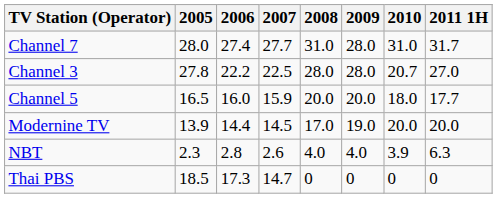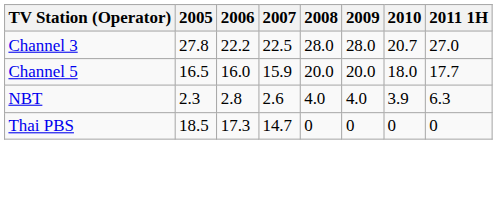 <table class="wikitable sortable">
 <tr>
 <th>TV Station (Operator)</th>
 <th>2005</th>
 <th>2006</th>
 <th>2007</th>
 <th>2008</th>
 <th>2009</th>
 <th>2010</th>
 <th>2011 1H</th>
-</tr>
-<tr>
-<td><a href='#'>Channel 7</a></td>
-<td>28.0</td>
-<td>27.4</td>
-<td>27.7</td>
-<td>31.0</td>
-<td>28.0</td>
-<td>31.0</td>
-<td>31.7</td>
 </tr>
 <tr>
 <td><a href='#'>Channel 3</a></td>
 <td>27.8</td>
 <td>22.2</td>
 <td>22.5</td>
 <td>28.0</td>
 <td>28.0</td>
 <td>20.7</td>
 <td>27.0</td>
 </tr>
 <tr>
 <td><a href='#'>Channel 5</a></td>
 <td>16.5</td>
 <td>16.0</td>
 <td>15.9</td>
 <td>20.0</td>
 <td>20.0</td>
 <td>18.0</td>
 <td>17.7</td>
 </tr>
 <tr>
-<td><a href='#'>Modernine TV</a></td>
-<td>13.9</td>
-<td>14.4</td>
-<td>14.5</td>
-<td>17.0</td>
-<td>19.0</td>
-<td>20.0</td>
-<td>20.0</td>
-</tr>
-<tr>
 <td><a href='#'>NBT</a></td>
 <td>2.3</td>
 <td>2.8</td>
 <td>2.6</td>
 <td>4.0</td>
 <td>4.0</td>
 <td>3.9</td>
 <td>6.3</td>
 </tr>
 <tr>
 <td><a href='#'>Thai PBS</a></td>
 <td>18.5</td>
 <td>17.3</td>
 <td>14.7</td>
 <td>0</td>
 <td>0</td>
 <td>0</td>
 <td>0</td>
 </tr>
 </table>
